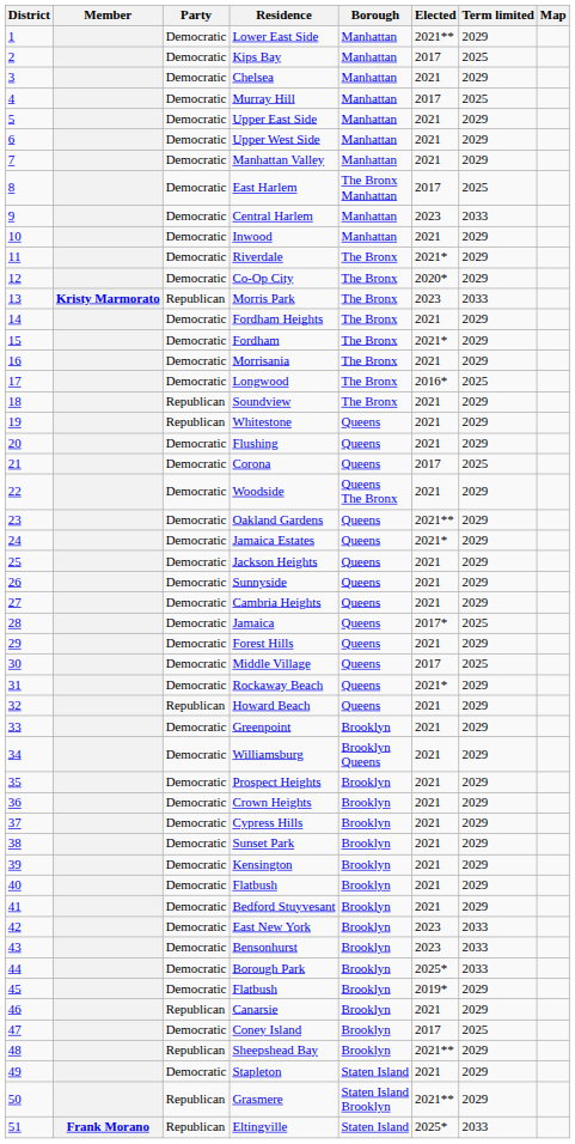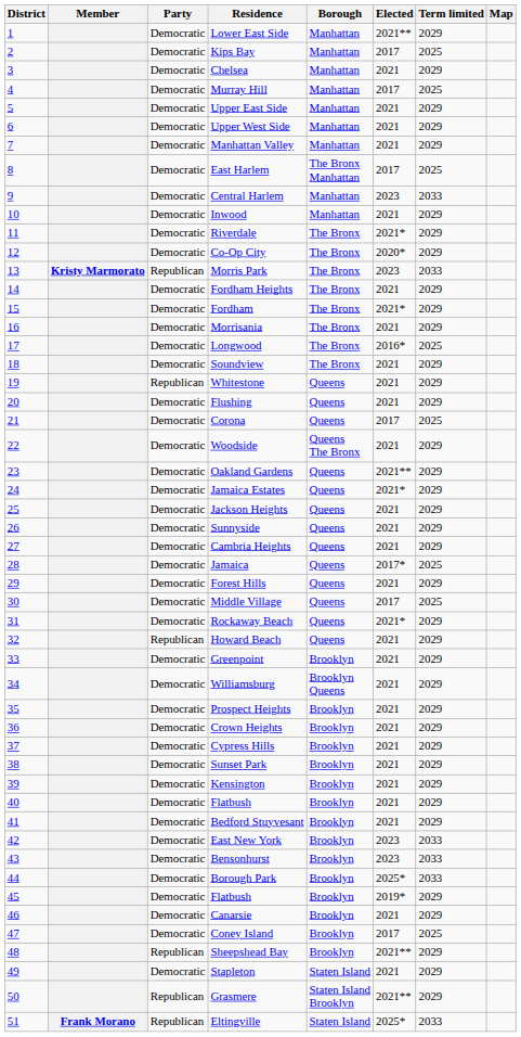 <table class="wikitable sortable plainrowheaders">
 <tr>
 <th scope="col">District</th>
 <th scope="col">Member</th>
 <th scope="col">Party</th>
 <th scope="col">Residence</th>
 <th scope="col">Borough</th>
 <th scope="col">Elected</th>
 <th scope="col">Term limited</th>
 <th scope="col">Map</th>
 </tr>
 <tr>
 <td><a href='#'>1</a></td>
 <th scope="row"></th>
 <td>Democratic</td>
 <td><a href='#'>Lower East Side</a></td>
 <td><a href='#'>Manhattan</a></td>
 <td>2021**</td>
 <td>2029</td>
 <td></td>
 </tr>
 <tr>
 <td><a href='#'>2</a></td>
 <th scope="row"></th>
 <td>Democratic</td>
 <td><a href='#'>Kips Bay</a></td>
 <td><a href='#'>Manhattan</a></td>
 <td>2017</td>
 <td>2025</td>
 <td></td>
 </tr>
 <tr>
 <td><a href='#'>3</a></td>
 <th scope="row"></th>
 <td>Democratic</td>
 <td><a href='#'>Chelsea</a></td>
 <td><a href='#'>Manhattan</a></td>
 <td>2021</td>
 <td>2029</td>
 <td></td>
 </tr>
 <tr>
 <td><a href='#'>4</a></td>
 <th scope="row"></th>
 <td>Democratic</td>
 <td><a href='#'>Murray Hill</a></td>
 <td><a href='#'>Manhattan</a></td>
 <td>2017</td>
 <td>2025</td>
 <td></td>
 </tr>
 <tr>
 <td><a href='#'>5</a></td>
 <th scope="row"></th>
 <td>Democratic</td>
 <td><a href='#'>Upper East Side</a></td>
 <td><a href='#'>Manhattan</a></td>
 <td>2021</td>
 <td>2029</td>
 <td></td>
 </tr>
 <tr>
 <td><a href='#'>6</a></td>
 <th scope="row"></th>
 <td>Democratic</td>
 <td><a href='#'>Upper West Side</a></td>
 <td><a href='#'>Manhattan</a></td>
 <td>2021</td>
 <td>2029</td>
 <td></td>
 </tr>
 <tr>
 <td><a href='#'>7</a></td>
 <th scope="row"></th>
 <td>Democratic</td>
 <td><a href='#'>Manhattan Valley</a></td>
 <td><a href='#'>Manhattan</a></td>
 <td>2021</td>
 <td>2029</td>
 <td></td>
 </tr>
 <tr>
 <td><a href='#'>8</a></td>
 <th scope="row"></th>
 <td>Democratic</td>
 <td><a href='#'>East Harlem</a></td>
 <td><a href='#'>The Bronx</a><br><a href='#'>Manhattan</a></td>
 <td>2017</td>
 <td>2025</td>
 <td></td>
 </tr>
 <tr>
 <td><a href='#'>9</a></td>
 <th scope="row"></th>
 <td>Democratic</td>
 <td><a href='#'>Central Harlem</a></td>
 <td><a href='#'>Manhattan</a></td>
 <td>2023</td>
 <td>2033</td>
 <td></td>
 </tr>
 <tr>
 <td><a href='#'>10</a></td>
 <th scope="row"></th>
 <td>Democratic</td>
 <td><a href='#'>Inwood</a></td>
 <td><a href='#'>Manhattan</a></td>
 <td>2021</td>
 <td>2029</td>
 <td></td>
 </tr>
 <tr>
 <td><a href='#'>11</a></td>
 <th scope="row"></th>
 <td>Democratic</td>
 <td><a href='#'>Riverdale</a></td>
 <td><a href='#'>The Bronx</a></td>
 <td>2021*</td>
 <td>2029</td>
 <td></td>
 </tr>
 <tr>
 <td><a href='#'>12</a></td>
 <th scope="row"></th>
 <td>Democratic</td>
 <td><a href='#'>Co-Op City</a></td>
 <td><a href='#'>The Bronx</a></td>
 <td>2020*</td>
 <td>2029</td>
 <td></td>
 </tr>
 <tr>
 <td><a href='#'>13</a></td>
 <th scope="row"><a href='#'>Kristy Marmorato</a></th>
 <td>Republican</td>
 <td><a href='#'>Morris Park</a></td>
 <td><a href='#'>The Bronx</a></td>
 <td>2023</td>
 <td>2033</td>
 <td></td>
 </tr>
 <tr>
 <td><a href='#'>14</a></td>
 <th scope="row"></th>
 <td>Democratic</td>
 <td><a href='#'>Fordham Heights</a></td>
 <td><a href='#'>The Bronx</a></td>
 <td>2021</td>
 <td>2029</td>
 <td></td>
 </tr>
 <tr>
 <td><a href='#'>15</a></td>
 <th scope="row"></th>
 <td>Democratic</td>
 <td><a href='#'>Fordham</a></td>
 <td><a href='#'>The Bronx</a></td>
 <td>2021*</td>
 <td>2029</td>
 <td></td>
 </tr>
 <tr>
 <td><a href='#'>16</a></td>
 <th scope="row"></th>
 <td>Democratic</td>
 <td><a href='#'>Morrisania</a></td>
 <td><a href='#'>The Bronx</a></td>
 <td>2021</td>
 <td>2029</td>
 <td></td>
 </tr>
 <tr>
 <td><a href='#'>17</a></td>
 <th scope="row"></th>
 <td>Democratic</td>
 <td><a href='#'>Longwood</a></td>
 <td><a href='#'>The Bronx</a></td>
 <td>2016*</td>
 <td>2025</td>
 <td></td>
 </tr>
 <tr>
 <td><a href='#'>18</a></td>
 <th scope="row"></th>
-<td>Republican</td>
+<td>Democratic</td>
 <td><a href='#'>Soundview</a></td>
 <td><a href='#'>The Bronx</a></td>
 <td>2021</td>
 <td>2029</td>
 <td></td>
 </tr>
 <tr>
 <td><a href='#'>19</a></td>
 <th scope="row"></th>
 <td>Republican</td>
 <td><a href='#'>Whitestone</a></td>
 <td><a href='#'>Queens</a></td>
 <td>2021</td>
 <td>2029</td>
 <td></td>
 </tr>
 <tr>
 <td><a href='#'>20</a></td>
 <th scope="row"></th>
 <td>Democratic</td>
 <td><a href='#'>Flushing</a></td>
 <td><a href='#'>Queens</a></td>
 <td>2021</td>
 <td>2029</td>
 <td></td>
 </tr>
 <tr>
 <td><a href='#'>21</a></td>
 <th scope="row"></th>
 <td>Democratic</td>
 <td><a href='#'>Corona</a></td>
 <td><a href='#'>Queens</a></td>
 <td>2017</td>
 <td>2025</td>
 <td></td>
 </tr>
 <tr>
 <td><a href='#'>22</a></td>
 <th scope="row"></th>
 <td>Democratic</td>
 <td><a href='#'>Woodside</a></td>
 <td><a href='#'>Queens</a><br><a href='#'>The Bronx</a></td>
 <td>2021</td>
 <td>2029</td>
 <td></td>
 </tr>
 <tr>
 <td><a href='#'>23</a></td>
 <th scope="row"></th>
 <td>Democratic</td>
 <td><a href='#'>Oakland Gardens</a></td>
 <td><a href='#'>Queens</a></td>
 <td>2021**</td>
 <td>2029</td>
 <td></td>
 </tr>
 <tr>
 <td><a href='#'>24</a></td>
 <th scope="row"></th>
 <td>Democratic</td>
 <td><a href='#'>Jamaica Estates</a></td>
 <td><a href='#'>Queens</a></td>
 <td>2021*</td>
 <td>2029</td>
 <td></td>
 </tr>
 <tr>
 <td><a href='#'>25</a></td>
 <th scope="row"></th>
 <td>Democratic</td>
 <td><a href='#'>Jackson Heights</a></td>
 <td><a href='#'>Queens</a></td>
 <td>2021</td>
 <td>2029</td>
 <td></td>
 </tr>
 <tr>
 <td><a href='#'>26</a></td>
 <th scope="row"></th>
 <td>Democratic</td>
 <td><a href='#'>Sunnyside</a></td>
 <td><a href='#'>Queens</a></td>
 <td>2021</td>
 <td>2029</td>
 <td></td>
 </tr>
 <tr>
 <td><a href='#'>27</a></td>
 <th scope="row"></th>
 <td>Democratic</td>
 <td><a href='#'>Cambria Heights</a></td>
 <td><a href='#'>Queens</a></td>
 <td>2021</td>
 <td>2029</td>
 <td></td>
 </tr>
 <tr>
 <td><a href='#'>28</a></td>
 <th scope="row"></th>
 <td>Democratic</td>
 <td><a href='#'>Jamaica</a></td>
 <td><a href='#'>Queens</a></td>
 <td>2017*</td>
 <td>2025</td>
 <td></td>
 </tr>
 <tr>
 <td><a href='#'>29</a></td>
 <th scope="row"></th>
 <td>Democratic</td>
 <td><a href='#'>Forest Hills</a></td>
 <td><a href='#'>Queens</a></td>
 <td>2021</td>
 <td>2029</td>
 <td></td>
 </tr>
 <tr>
 <td><a href='#'>30</a></td>
 <th scope="row"></th>
 <td>Democratic</td>
 <td><a href='#'>Middle Village</a></td>
 <td><a href='#'>Queens</a></td>
 <td>2017</td>
 <td>2025</td>
 <td></td>
 </tr>
 <tr>
 <td><a href='#'>31</a></td>
 <th scope="row"></th>
 <td>Democratic</td>
 <td><a href='#'>Rockaway Beach</a></td>
 <td><a href='#'>Queens</a></td>
 <td>2021*</td>
 <td>2029</td>
 <td></td>
 </tr>
 <tr>
 <td><a href='#'>32</a></td>
 <th scope="row"></th>
 <td>Republican</td>
 <td><a href='#'>Howard Beach</a></td>
 <td><a href='#'>Queens</a></td>
 <td>2021</td>
 <td>2029</td>
 <td></td>
 </tr>
 <tr>
 <td><a href='#'>33</a></td>
 <th scope="row"></th>
 <td>Democratic</td>
 <td><a href='#'>Greenpoint</a></td>
 <td><a href='#'>Brooklyn</a></td>
 <td>2021</td>
 <td>2029</td>
 <td></td>
 </tr>
 <tr>
 <td><a href='#'>34</a></td>
 <th scope="row"></th>
 <td>Democratic</td>
 <td><a href='#'>Williamsburg</a></td>
 <td><a href='#'>Brooklyn</a><br><a href='#'>Queens</a></td>
 <td>2021</td>
 <td>2029</td>
 <td></td>
 </tr>
 <tr>
 <td><a href='#'>35</a></td>
 <th scope="row"></th>
 <td>Democratic</td>
 <td><a href='#'>Prospect Heights</a></td>
 <td><a href='#'>Brooklyn</a></td>
 <td>2021</td>
 <td>2029</td>
 <td></td>
 </tr>
 <tr>
 <td><a href='#'>36</a></td>
 <th scope="row"></th>
 <td>Democratic</td>
 <td><a href='#'>Crown Heights</a></td>
 <td><a href='#'>Brooklyn</a></td>
 <td>2021</td>
 <td>2029</td>
 <td></td>
 </tr>
 <tr>
 <td><a href='#'>37</a></td>
 <th scope="row"></th>
 <td>Democratic</td>
 <td><a href='#'>Cypress Hills</a></td>
 <td><a href='#'>Brooklyn</a></td>
 <td>2021</td>
 <td>2029</td>
 <td></td>
 </tr>
 <tr>
 <td><a href='#'>38</a></td>
 <th scope="row"></th>
 <td>Democratic</td>
 <td><a href='#'>Sunset Park</a></td>
 <td><a href='#'>Brooklyn</a></td>
 <td>2021</td>
 <td>2029</td>
 <td></td>
 </tr>
 <tr>
 <td><a href='#'>39</a></td>
 <th scope="row"></th>
 <td>Democratic</td>
 <td><a href='#'>Kensington</a></td>
 <td><a href='#'>Brooklyn</a></td>
 <td>2021</td>
 <td>2029</td>
 <td></td>
 </tr>
 <tr>
 <td><a href='#'>40</a></td>
 <th scope="row"></th>
 <td>Democratic</td>
 <td><a href='#'>Flatbush</a></td>
 <td><a href='#'>Brooklyn</a></td>
 <td>2021</td>
 <td>2029</td>
 <td></td>
 </tr>
 <tr>
 <td><a href='#'>41</a></td>
 <th scope="row"></th>
 <td>Democratic</td>
 <td><a href='#'>Bedford Stuyvesant</a></td>
 <td><a href='#'>Brooklyn</a></td>
 <td>2021</td>
 <td>2029</td>
 <td></td>
 </tr>
 <tr>
 <td><a href='#'>42</a></td>
 <th scope="row"></th>
 <td>Democratic</td>
 <td><a href='#'>East New York</a></td>
 <td><a href='#'>Brooklyn</a></td>
 <td>2023</td>
 <td>2033</td>
 <td></td>
 </tr>
 <tr>
 <td><a href='#'>43</a></td>
 <th scope="row"></th>
 <td>Democratic</td>
 <td><a href='#'>Bensonhurst</a></td>
 <td><a href='#'>Brooklyn</a></td>
 <td>2023</td>
 <td>2033</td>
 <td></td>
 </tr>
 <tr>
 <td><a href='#'>44</a></td>
 <th scope="row"></th>
 <td>Democratic</td>
 <td><a href='#'>Borough Park</a></td>
 <td><a href='#'>Brooklyn</a></td>
 <td>2025*</td>
 <td>2033</td>
 <td></td>
 </tr>
 <tr>
 <td><a href='#'>45</a></td>
 <th scope="row"></th>
 <td>Democratic</td>
 <td><a href='#'>Flatbush</a></td>
 <td><a href='#'>Brooklyn</a></td>
 <td>2019*</td>
 <td>2029</td>
 <td></td>
 </tr>
 <tr>
 <td><a href='#'>46</a></td>
 <th scope="row"></th>
-<td>Republican</td>
+<td>Democratic</td>
 <td><a href='#'>Canarsie</a></td>
 <td><a href='#'>Brooklyn</a></td>
 <td>2021</td>
 <td>2029</td>
 <td></td>
 </tr>
 <tr>
 <td><a href='#'>47</a></td>
 <th scope="row"></th>
 <td>Democratic</td>
 <td><a href='#'>Coney Island</a></td>
 <td><a href='#'>Brooklyn</a></td>
 <td>2017</td>
 <td>2025</td>
 <td></td>
 </tr>
 <tr>
 <td><a href='#'>48</a></td>
 <th scope="row"></th>
 <td>Republican</td>
 <td><a href='#'>Sheepshead Bay</a></td>
 <td><a href='#'>Brooklyn</a></td>
 <td>2021**</td>
 <td>2029</td>
 <td></td>
 </tr>
 <tr>
 <td><a href='#'>49</a></td>
 <th scope="row"></th>
 <td>Democratic</td>
 <td><a href='#'>Stapleton</a></td>
 <td><a href='#'>Staten Island</a></td>
 <td>2021</td>
 <td>2029</td>
 <td></td>
 </tr>
 <tr>
 <td><a href='#'>50</a></td>
 <th scope="row"></th>
 <td>Republican</td>
 <td><a href='#'>Grasmere</a></td>
 <td><a href='#'>Staten Island</a><br><a href='#'>Brooklyn</a></td>
 <td>2021**</td>
 <td>2029</td>
 <td></td>
 </tr>
 <tr>
 <td><a href='#'>51</a></td>
 <th scope="row"><a href='#'>Frank Morano</a></th>
 <td>Republican</td>
 <td><a href='#'>Eltingville</a></td>
 <td><a href='#'>Staten Island</a></td>
 <td>2025*</td>
 <td>2033</td>
 <td></td>
 </tr>
 </table>
